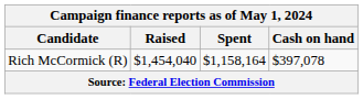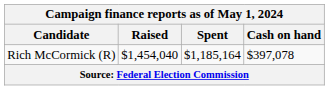 <table class="wikitable sortable">
 <tr>
 <th colspan=4>Campaign finance reports as of May 1, 2024</th>
 </tr>
 <tr style="text-align:center;">
 <th>Candidate</th>
 <th>Raised</th>
 <th>Spent</th>
 <th>Cash on hand</th>
 </tr>
 <tr>
 <td>Rich McCormick (R)</td>
 <td>$1,454,040</td>
-<td>$1,158,164</td>
+<td>$1,185,164</td>
 <td>$397,078</td>
 </tr>
 <tr>
 <th colspan="4"><small>Source: <a href='#'>Federal Election Commission</a></small></th>
 </tr>
 </table>
